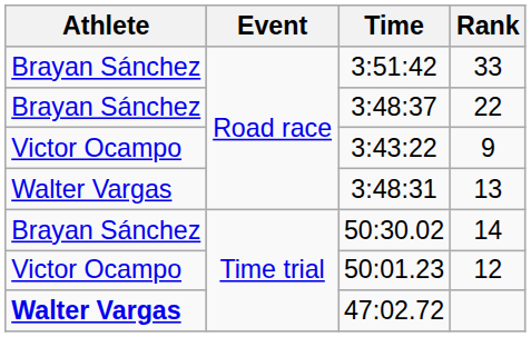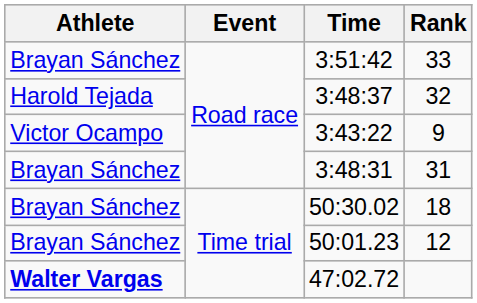 <table class="wikitable" style="font-size:90%">
 <tr>
 <th>Athlete</th>
 <th>Event</th>
 <th>Time</th>
 <th>Rank</th>
 </tr>
 <tr align=center>
 <td align=left><a href='#'>Brayan Sánchez</a></td>
 <td align=center rowspan=4><a href='#'>Road race</a></td>
 <td>3:51:42</td>
 <td>33</td>
 </tr>
 <tr align=center>
-<td align=left><a href='#'>Brayan Sánchez</a></td>
+<td align=left><a href='#'>Harold Tejada</a></td>
 <td>3:48:37</td>
-<td>22</td>
+<td>32</td>
 </tr>
 <tr align=center>
 <td align=left><a href='#'>Victor Ocampo</a></td>
 <td>3:43:22</td>
 <td>9</td>
 </tr>
 <tr align=center>
-<td align=left><a href='#'>Walter Vargas</a></td>
+<td align=left><a href='#'>Brayan Sánchez</a></td>
 <td>3:48:31</td>
-<td>13</td>
+<td>31</td>
 </tr>
 <tr align=center>
 <td align=left><a href='#'>Brayan Sánchez</a></td>
 <td align=center rowspan=3><a href='#'>Time trial</a></td>
 <td>50:30.02</td>
-<td>14</td>
+<td>18</td>
 </tr>
 <tr align=center>
-<td align=left><a href='#'>Victor Ocampo</a></td>
+<td align=left><a href='#'>Brayan Sánchez</a></td>
 <td>50:01.23</td>
 <td>12</td>
 </tr>
 <tr align=center>
 <td align=left><strong><a href='#'>Walter Vargas</a></strong></td>
 <td>47:02.72</td>
 <td></td>
 </tr>
 </table>
